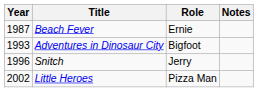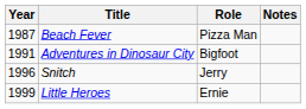 <table class="wikitable">
 <tr>
 <th>Year</th>
 <th>Title</th>
 <th>Role</th>
 <th>Notes</th>
 </tr>
 <tr>
 <td>1987</td>
 <td><em><a href='#'>Beach Fever</a></em></td>
-<td>Ernie</td>
+<td>Pizza Man</td>
 <td></td>
 </tr>
 <tr>
-<td>1993</td>
+<td>1991</td>
 <td><em><a href='#'>Adventures in Dinosaur City</a></em></td>
 <td>Bigfoot</td>
 <td></td>
 </tr>
 <tr>
 <td>1996</td>
 <td><em>Snitch</em></td>
 <td>Jerry</td>
 <td></td>
 </tr>
 <tr>
-<td>2002</td>
+<td>1999</td>
 <td><em><a href='#'>Little Heroes</a></em></td>
-<td>Pizza Man</td>
+<td>Ernie</td>
 <td></td>
 </tr>
 </table>
